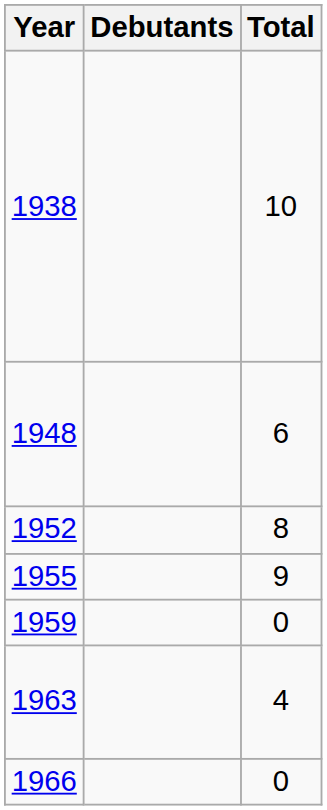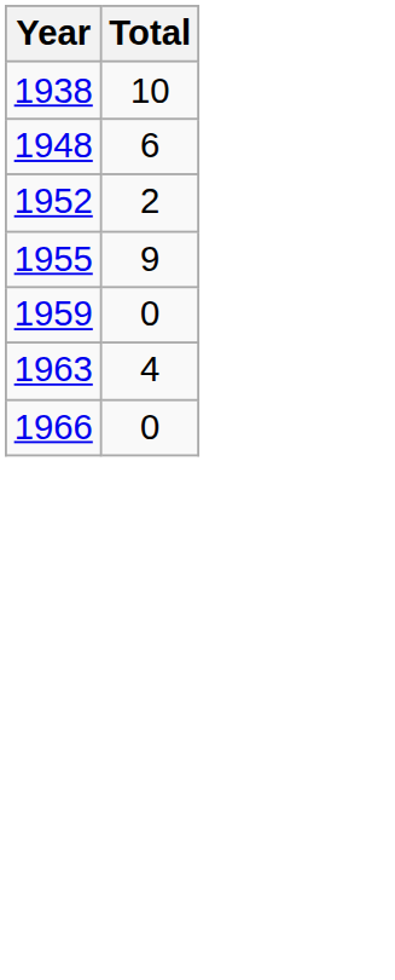 <table class="wikitable">
 <tr>
 <th>Year</th>
-<th>Debutants</th>
 <th>Total</th>
 </tr>
 <tr>
 <td><a href='#'>1938</a></td>
-<td><br><br><br><br><br><br><br><br><br></td>
 <td align=center>10</td>
 </tr>
 <tr>
 <td><a href='#'>1948</a></td>
-<td><br><br><br><br></td>
 <td align=center>6</td>
 </tr>
 <tr>
 <td><a href='#'>1952</a></td>
-<td><br></td>
-<td align=center>8</td>
+<td align=center>2</td>
 </tr>
 <tr>
 <td><a href='#'>1955</a></td>
-<td><br></td>
 <td align=center>9</td>
 </tr>
 <tr>
 <td><a href='#'>1959</a></td>
-<td></td>
 <td align=center>0</td>
 </tr>
 <tr>
 <td><a href='#'>1963</a></td>
-<td><br><br><br></td>
 <td align=center>4</td>
 </tr>
 <tr>
 <td><a href='#'>1966</a></td>
-<td></td>
 <td align=center>0</td>
 </tr>
 </table>
